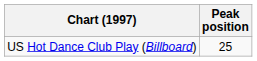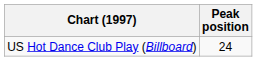 <table class="wikitable sortable">
 <tr>
 <th>Chart (1997)</th>
 <th>Peak<br>position</th>
 </tr>
 <tr>
 <td>US <a href='#'>Hot Dance Club Play</a> (<em><a href='#'>Billboard</a></em>)</td>
-<td style="text-align:center;">25</td>
+<td style="text-align:center;">24</td>
 </tr>
 </table>
